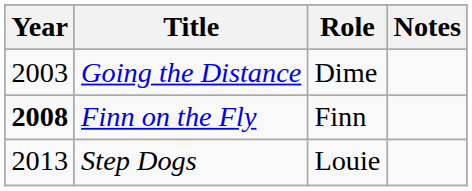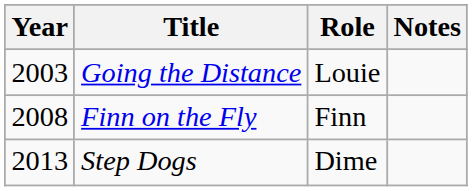 <table class="wikitable sortable">
 <tr>
 <th>Year</th>
 <th>Title</th>
 <th>Role</th>
 <th class="unsortable">Notes</th>
 </tr>
 <tr>
 <td>2003</td>
 <td><em><a href='#'>Going the Distance</a></em></td>
-<td>Dime</td>
+<td>Louie</td>
 <td></td>
 </tr>
 <tr>
-<td><strong>2008</strong></td>
+<td>2008</td>
 <td><em><a href='#'>Finn on the Fly</a></em></td>
 <td>Finn</td>
 <td></td>
 </tr>
 <tr>
 <td>2013</td>
 <td><em>Step Dogs</em></td>
-<td>Louie</td>
+<td>Dime</td>
 <td></td>
 </tr>
 </table>
